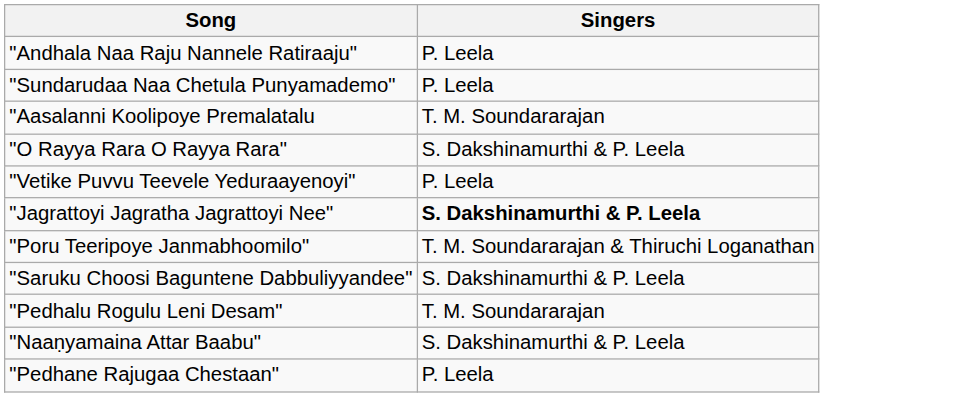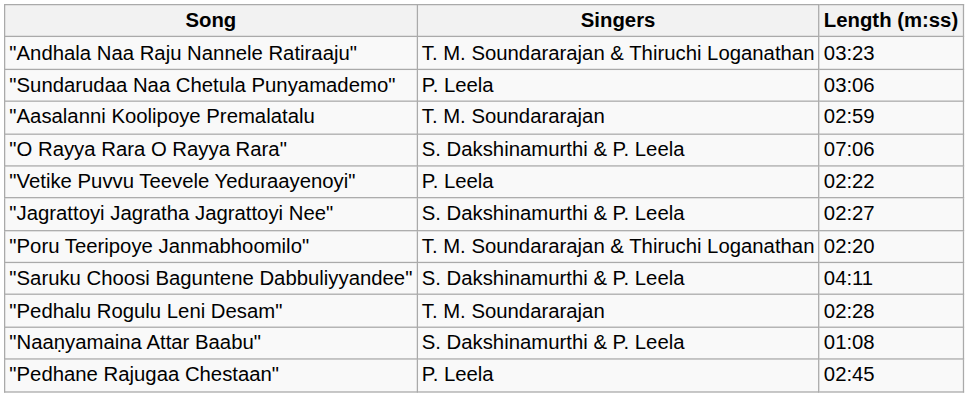 <table class="wikitable">
 <tr>
 <th>Song</th>
 <th>Singers</th>
+<th>Length (m:ss)</th>
 </tr>
 <tr>
 <td>"Andhala Naa Raju Nannele Ratiraaju"</td>
-<td>P. Leela</td>
+<td>T. M. Soundararajan & Thiruchi Loganathan</td>
+<td>03:23</td>
 </tr>
 <tr>
 <td>"Sundarudaa Naa Chetula Punyamademo"</td>
 <td>P. Leela</td>
+<td>03:06</td>
 </tr>
 <tr>
 <td>"Aasalanni Koolipoye Premalatalu</td>
 <td>T. M. Soundararajan</td>
+<td>02:59</td>
 </tr>
 <tr>
 <td>"O Rayya Rara O Rayya Rara"</td>
 <td>S. Dakshinamurthi & P. Leela</td>
+<td>07:06</td>
 </tr>
 <tr>
 <td>"Vetike Puvvu Teevele Yeduraayenoyi"</td>
 <td>P. Leela</td>
+<td>02:22</td>
 </tr>
 <tr>
 <td>"Jagrattoyi Jagratha Jagrattoyi Nee"</td>
-<td><strong>S. Dakshinamurthi & P. Leela</strong></td>
+<td>S. Dakshinamurthi & P. Leela</td>
+<td>02:27</td>
 </tr>
 <tr>
 <td>"Poru Teeripoye Janmabhoomilo"</td>
 <td>T. M. Soundararajan & Thiruchi Loganathan</td>
+<td>02:20</td>
 </tr>
 <tr>
 <td>"Saruku Choosi Baguntene Dabbuliyyandee"</td>
 <td>S. Dakshinamurthi & P. Leela</td>
+<td>04:11</td>
 </tr>
 <tr>
 <td>"Pedhalu Rogulu Leni Desam"</td>
 <td>T. M. Soundararajan</td>
+<td>02:28</td>
 </tr>
 <tr>
 <td>"Naaṇyamaina Attar Baabu"</td>
 <td>S. Dakshinamurthi & P. Leela</td>
+<td>01:08</td>
 </tr>
 <tr>
 <td>"Pedhane Rajugaa Chestaan"</td>
 <td>P. Leela</td>
+<td>02:45</td>
 </tr>
 </table>
